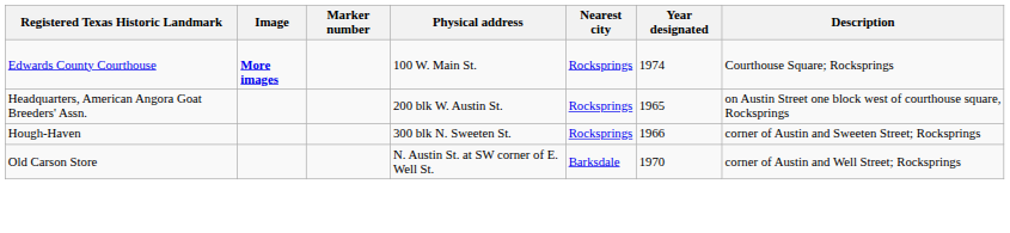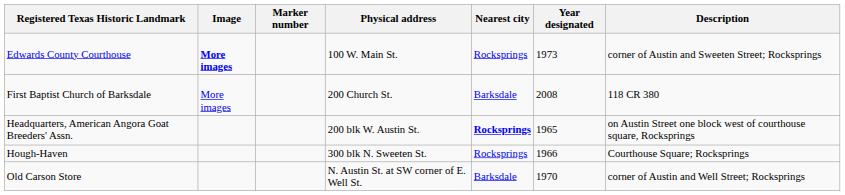 <table class="wikitable sortable">
 <tr>
 <th>Registered Texas Historic Landmark</th>
 <th>Image</th>
 <th>Marker number</th>
 <th>Physical address</th>
 <th>Nearest city</th>
 <th>Year designated</th>
 <th>Description</th>
 </tr>
 <tr>
 <td><a href='#'>Edwards County Courthouse</a></td>
 <td><strong><br> <a href='#'>More images</a></strong></td>
 <td></td>
 <td>100 W. Main St.<br></td>
 <td><a href='#'>Rocksprings</a></td>
-<td>1974</td>
-<td>Courthouse Square; Rocksprings</td>
+<td>1973</td>
+<td>corner of Austin and Sweeten Street; Rocksprings</td>
+</tr>
+<tr>
+<td>First Baptist Church of Barksdale</td>
+<td><br> <a href='#'>More images</a></td>
+<td></td>
+<td>200 Church St.<br></td>
+<td><a href='#'>Barksdale</a></td>
+<td>2008</td>
+<td>118 CR 380</td>
 </tr>
 <tr>
 <td>Headquarters, American Angora Goat Breeders' Assn.</td>
 <td></td>
 <td></td>
 <td>200 blk W. Austin St.<br></td>
-<td><a href='#'>Rocksprings</a></td>
+<td><strong><a href='#'>Rocksprings</a></strong></td>
 <td>1965</td>
 <td>on Austin Street one block west of courthouse square, Rocksprings</td>
 </tr>
 <tr>
 <td>Hough-Haven</td>
 <td></td>
 <td></td>
 <td>300 blk N. Sweeten St.<br></td>
 <td><a href='#'>Rocksprings</a></td>
 <td>1966</td>
-<td>corner of Austin and Sweeten Street; Rocksprings</td>
+<td>Courthouse Square; Rocksprings</td>
 </tr>
 <tr>
 <td>Old Carson Store</td>
 <td></td>
 <td></td>
 <td>N. Austin St. at SW corner of E. Well St.<br></td>
 <td><a href='#'>Barksdale</a></td>
 <td>1970</td>
 <td>corner of Austin and Well Street; Rocksprings</td>
 </tr>
 </table>
